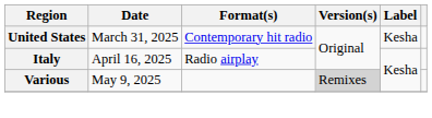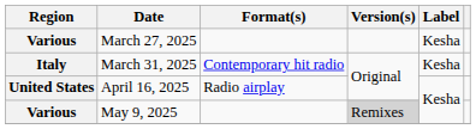 <table class="wikitable plainrowheaders">
 <tr>
 <th scope="col">Region</th>
 <th scope="col">Date</th>
 <th scope="col">Format(s)</th>
 <th scope="col">Version(s)</th>
 <th scope="col">Label</th>
 <th scope="col"></th>
 </tr>
 <tr>
-<th scope="row">United States</th>
+<th scope="row">Various</th>
+<td>March 27, 2025</td>
+<td></td>
+<td></td>
+<td>Kesha</td>
+<td style="text-align: center;"></td>
+</tr>
+<tr>
+<th scope="row">Italy</th>
 <td>March 31, 2025</td>
 <td><a href='#'>Contemporary hit radio</a></td>
 <td rowspan="2">Original</td>
 <td>Kesha</td>
 <td style="text-align: center;"></td>
 </tr>
 <tr>
-<th scope="row">Italy</th>
+<th scope="row">United States</th>
 <td>April 16, 2025</td>
 <td>Radio <a href='#'>airplay</a></td>
 <td rowspan="2">Kesha</td>
 <td style="text-align: center;"></td>
 </tr>
 <tr>
 <th scope="row">Various</th>
 <td>May 9, 2025</td>
 <td></td>
 <td style="background: lightgrey;">Remixes</td>
 <td style="text-align: center;"></td>
 </tr>
 <tr>
 </tr>
 </table>
